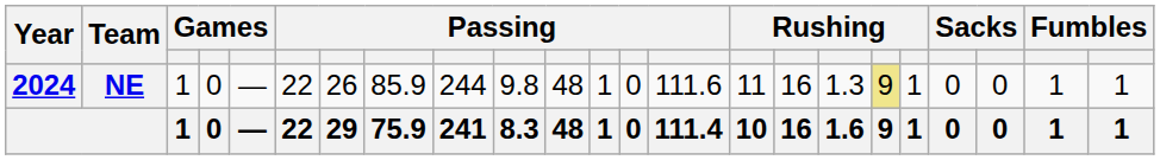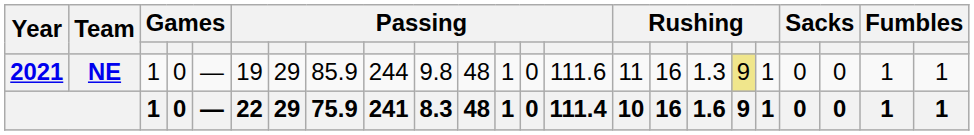 <table class="wikitable" style="text-align:center;">
 <tr>
 <th rowspan="2">Year</th>
 <th rowspan="2">Team</th>
 <th colspan="3">Games</th>
 <th colspan="9">Passing</th>
 <th colspan="5">Rushing</th>
 <th colspan="2">Sacks</th>
 <th colspan="2">Fumbles</th>
 </tr>
 <tr>
 <th></th>
 <th></th>
 <th></th>
 <th></th>
 <th></th>
 <th></th>
 <th></th>
 <th></th>
 <th></th>
 <th></th>
 <th></th>
 <th></th>
 <th></th>
 <th></th>
 <th></th>
 <th></th>
 <th></th>
 <th></th>
 <th></th>
 <th></th>
 <th></th>
 </tr>
 <tr>
-<th><a href='#'>2024</a></th>
+<th><a href='#'>2021</a></th>
 <th><a href='#'>NE</a></th>
 <td>1</td>
 <td>0</td>
 <td>—</td>
-<td>22</td>
-<td>26</td>
+<td>19</td>
+<td>29</td>
 <td>85.9</td>
 <td>244</td>
 <td>9.8</td>
 <td>48</td>
 <td>1</td>
 <td>0</td>
 <td>111.6</td>
 <td>11</td>
 <td>16</td>
 <td>1.3</td>
 <td style="background: khaki;">9</td>
 <td>1</td>
 <td>0</td>
 <td>0</td>
 <td>1</td>
 <td>1</td>
 </tr>
 <tr>
 <th colspan="2"></th>
 <th>1</th>
 <th>0</th>
 <th>—</th>
 <th>22</th>
 <th>29</th>
 <th>75.9</th>
 <th>241</th>
 <th>8.3</th>
 <th>48</th>
 <th>1</th>
 <th>0</th>
 <th>111.4</th>
 <th>10</th>
 <th>16</th>
 <th>1.6</th>
 <th>9</th>
 <th>1</th>
 <th>0</th>
 <th>0</th>
 <th>1</th>
 <th>1</th>
 </tr>
 </table>
